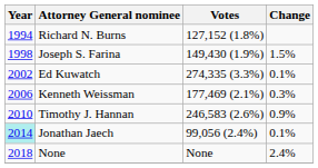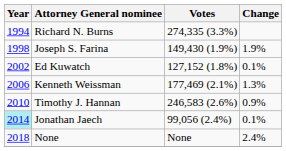 <table class="wikitable">
 <tr>
 <th>Year</th>
 <th>Attorney General nominee</th>
 <th>Votes</th>
 <th>Change</th>
 </tr>
 <tr>
 <td><a href='#'>1994</a></td>
 <td>Richard N. Burns</td>
-<td>127,152 (1.8%)</td>
+<td>274,335 (3.3%)</td>
 <td></td>
 </tr>
 <tr>
 <td><a href='#'>1998</a></td>
 <td>Joseph S. Farina</td>
 <td>149,430 (1.9%)</td>
-<td> 1.5%</td>
+<td> 1.9%</td>
 </tr>
 <tr>
 <td><a href='#'>2002</a></td>
 <td>Ed Kuwatch</td>
-<td>274,335 (3.3%)</td>
+<td>127,152 (1.8%)</td>
 <td> 0.1%</td>
 </tr>
 <tr>
 <td><a href='#'>2006</a></td>
 <td>Kenneth Weissman</td>
 <td>177,469 (2.1%)</td>
-<td> 0.3%</td>
+<td> 1.3%</td>
 </tr>
 <tr>
 <td><a href='#'>2010</a></td>
 <td>Timothy J. Hannan</td>
 <td>246,583 (2.6%)</td>
 <td> 0.9%</td>
 </tr>
 <tr>
 <td style="background: paleturquoise;"><a href='#'>2014</a></td>
 <td>Jonathan Jaech</td>
 <td>99,056 (2.4%)</td>
 <td> 0.1%</td>
 </tr>
 <tr>
 <td><a href='#'>2018</a></td>
 <td>None</td>
 <td>None</td>
 <td> 2.4%</td>
 </tr>
 <tr>
 </tr>
 </table>
